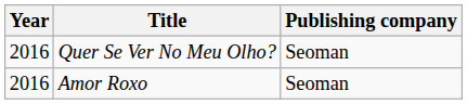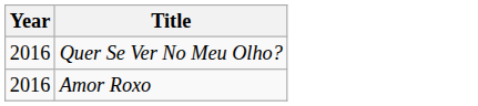 <table class="wikitable">
 <tr>
 <th>Year</th>
 <th>Title</th>
-<th>Publishing company</th>
 </tr>
 <tr>
 <td>2016</td>
 <td><em>Quer Se Ver No Meu Olho?</em></td>
-<td>Seoman</td>
 </tr>
 <tr>
 <td>2016</td>
 <td><em>Amor Roxo</em></td>
-<td>Seoman</td>
 </tr>
 </table>
